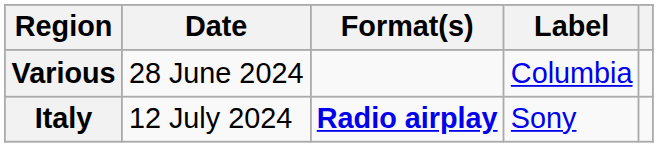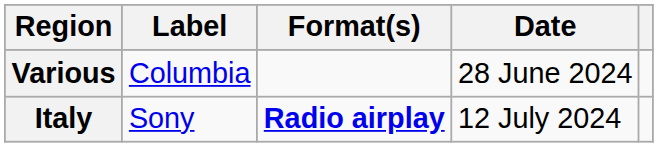 <table class="wikitable plainrowheaders">
 <tr>
 <th scope="col">Region</th>
+<th scope="col">Label</th>
+<th scope="col">Format(s)</th>
 <th scope="col">Date</th>
-<th scope="col">Format(s)</th>
-<th scope="col">Label</th>
 <th scope="col"></th>
 </tr>
 <tr>
 <th scope="row">Various</th>
+<td><a href='#'>Columbia</a></td>
+<td></td>
 <td>28 June 2024</td>
-<td></td>
-<td><a href='#'>Columbia</a></td>
 <td align="center"></td>
 </tr>
 <tr>
 <th scope="row">Italy</th>
+<td><a href='#'>Sony</a></td>
+<td><strong><a href='#'>Radio airplay</a></strong></td>
 <td>12 July 2024</td>
-<td><strong><a href='#'>Radio airplay</a></strong></td>
-<td><a href='#'>Sony</a></td>
 <td align="center"></td>
 </tr>
 </table>
